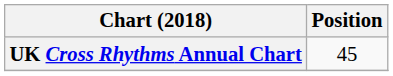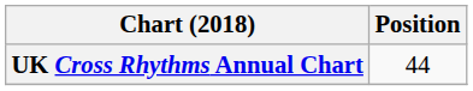 <table class="wikitable plainrowheaders" style="text-align:center">
 <tr>
 <th scope="col">Chart (2018)</th>
 <th scope="col">Position</th>
 </tr>
 <tr>
 <th scope="row">UK <a href='#'><em> Cross Rhythms</em> Annual Chart</a></th>
-<td>45</td>
+<td>44</td>
 </tr>
 <tr>
 </tr>
 </table>
